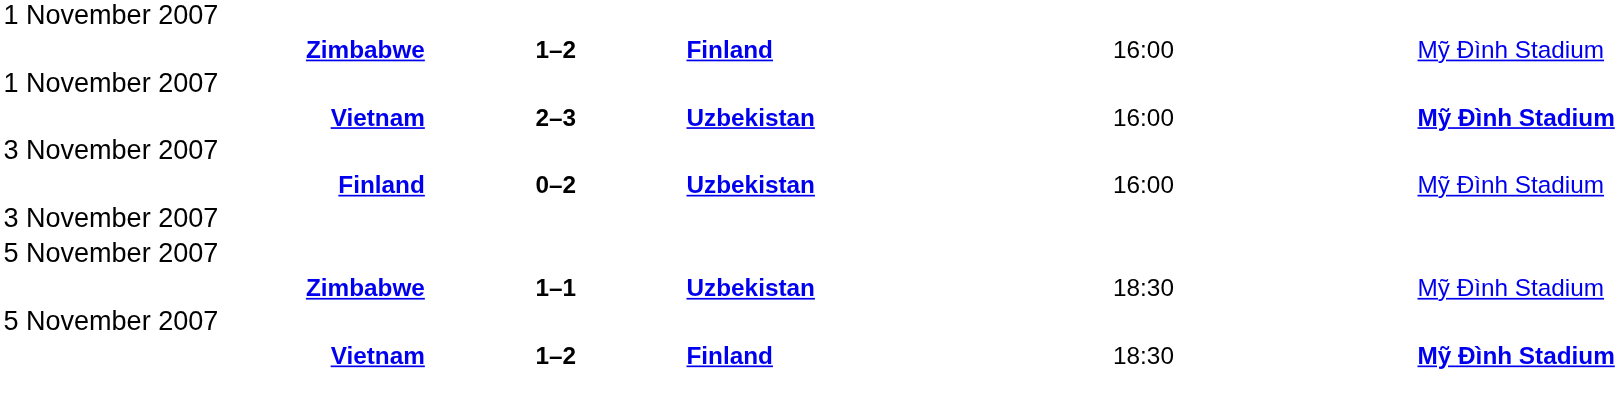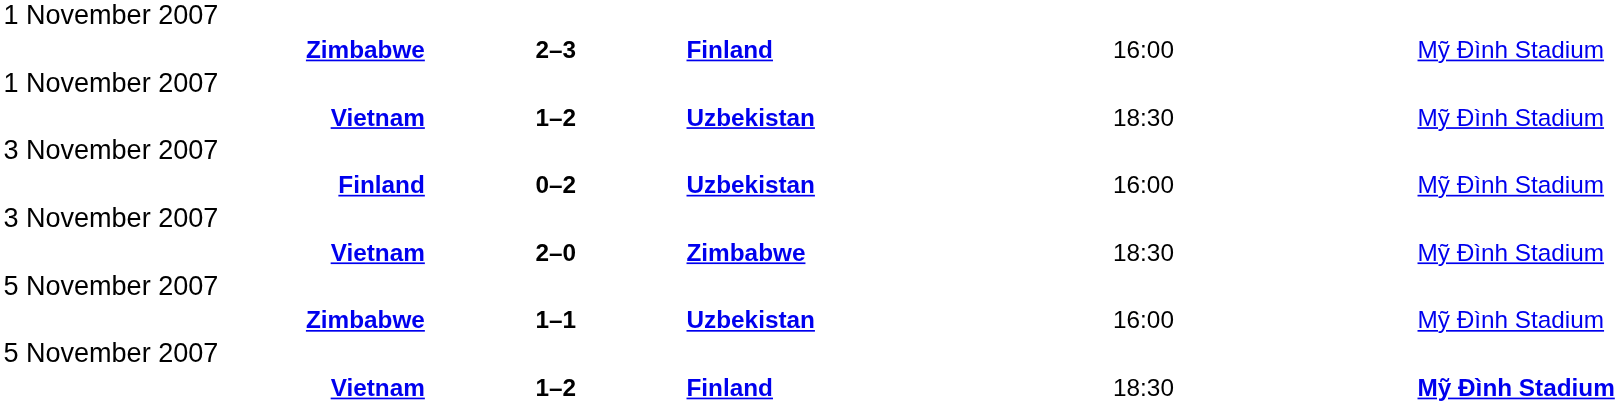 <table width=100% cellspacing=1>
 <tr>
 <th width=20%></th>
 <th width=12%></th>
 <th width=20%></th>
 <th></th>
 <th width=33%></th>
 </tr>
 <tr>
 <td>1 November 2007</td>
 </tr>
 <tr style=font-size:90%>
 <td align=right><strong><a href='#'>Zimbabwe</a></strong> </td>
-<td align=center><strong>1–2</strong></td>
+<td align=center><strong>2–3</strong></td>
 <td> <strong><a href='#'>Finland</a></strong></td>
 <td>16:00</td>
 <td><a href='#'>Mỹ Đình Stadium</a></td>
 <td><em></em></td>
 </tr>
 <tr>
 <td>1 November 2007</td>
 </tr>
 <tr style=font-size:90%>
 <td align=right><strong><a href='#'>Vietnam</a></strong> </td>
-<td align=center><strong>2–3</strong></td>
+<td align=center><strong>1–2</strong></td>
 <td> <strong><a href='#'>Uzbekistan</a></strong></td>
-<td>16:00</td>
-<td><strong><a href='#'>Mỹ Đình Stadium</a></strong></td>
+<td>18:30</td>
+<td><a href='#'>Mỹ Đình Stadium</a></td>
 <td><em></em></td>
 </tr>
 <tr>
 <td>3 November 2007</td>
 </tr>
 <tr style=font-size:90%>
 <td align=right><strong><a href='#'>Finland</a></strong> </td>
 <td align=center><strong>0–2</strong></td>
 <td> <strong><a href='#'>Uzbekistan</a></strong></td>
 <td>16:00</td>
 <td><a href='#'>Mỹ Đình Stadium</a></td>
 <td><em></em></td>
 </tr>
 <tr>
 <td>3 November 2007</td>
 </tr>
+<tr style=font-size:90%>
+<td align=right><strong><a href='#'>Vietnam</a></strong> </td>
+<td align=center><strong>2–0</strong></td>
+<td> <strong><a href='#'>Zimbabwe</a></strong></td>
+<td>18:30</td>
+<td><a href='#'>Mỹ Đình Stadium</a></td>
+<td><em></em></td>
+</tr>
 <tr>
 <td>5 November 2007</td>
 </tr>
 <tr style=font-size:90%>
 <td align=right><strong><a href='#'>Zimbabwe</a></strong> </td>
 <td align=center><strong>1–1</strong></td>
 <td> <strong><a href='#'>Uzbekistan</a></strong></td>
-<td>18:30</td>
+<td>16:00</td>
 <td><a href='#'>Mỹ Đình Stadium</a></td>
 <td><em></em></td>
 </tr>
 <tr>
 <td>5 November 2007</td>
 </tr>
 <tr style=font-size:90%>
 <td align=right><strong><a href='#'>Vietnam</a></strong> </td>
 <td align=center><strong>1–2</strong></td>
 <td> <strong><a href='#'>Finland</a></strong></td>
 <td>18:30</td>
 <td><strong><a href='#'>Mỹ Đình Stadium</a></strong></td>
 <td><em></em></td>
 </tr>
 </table>
